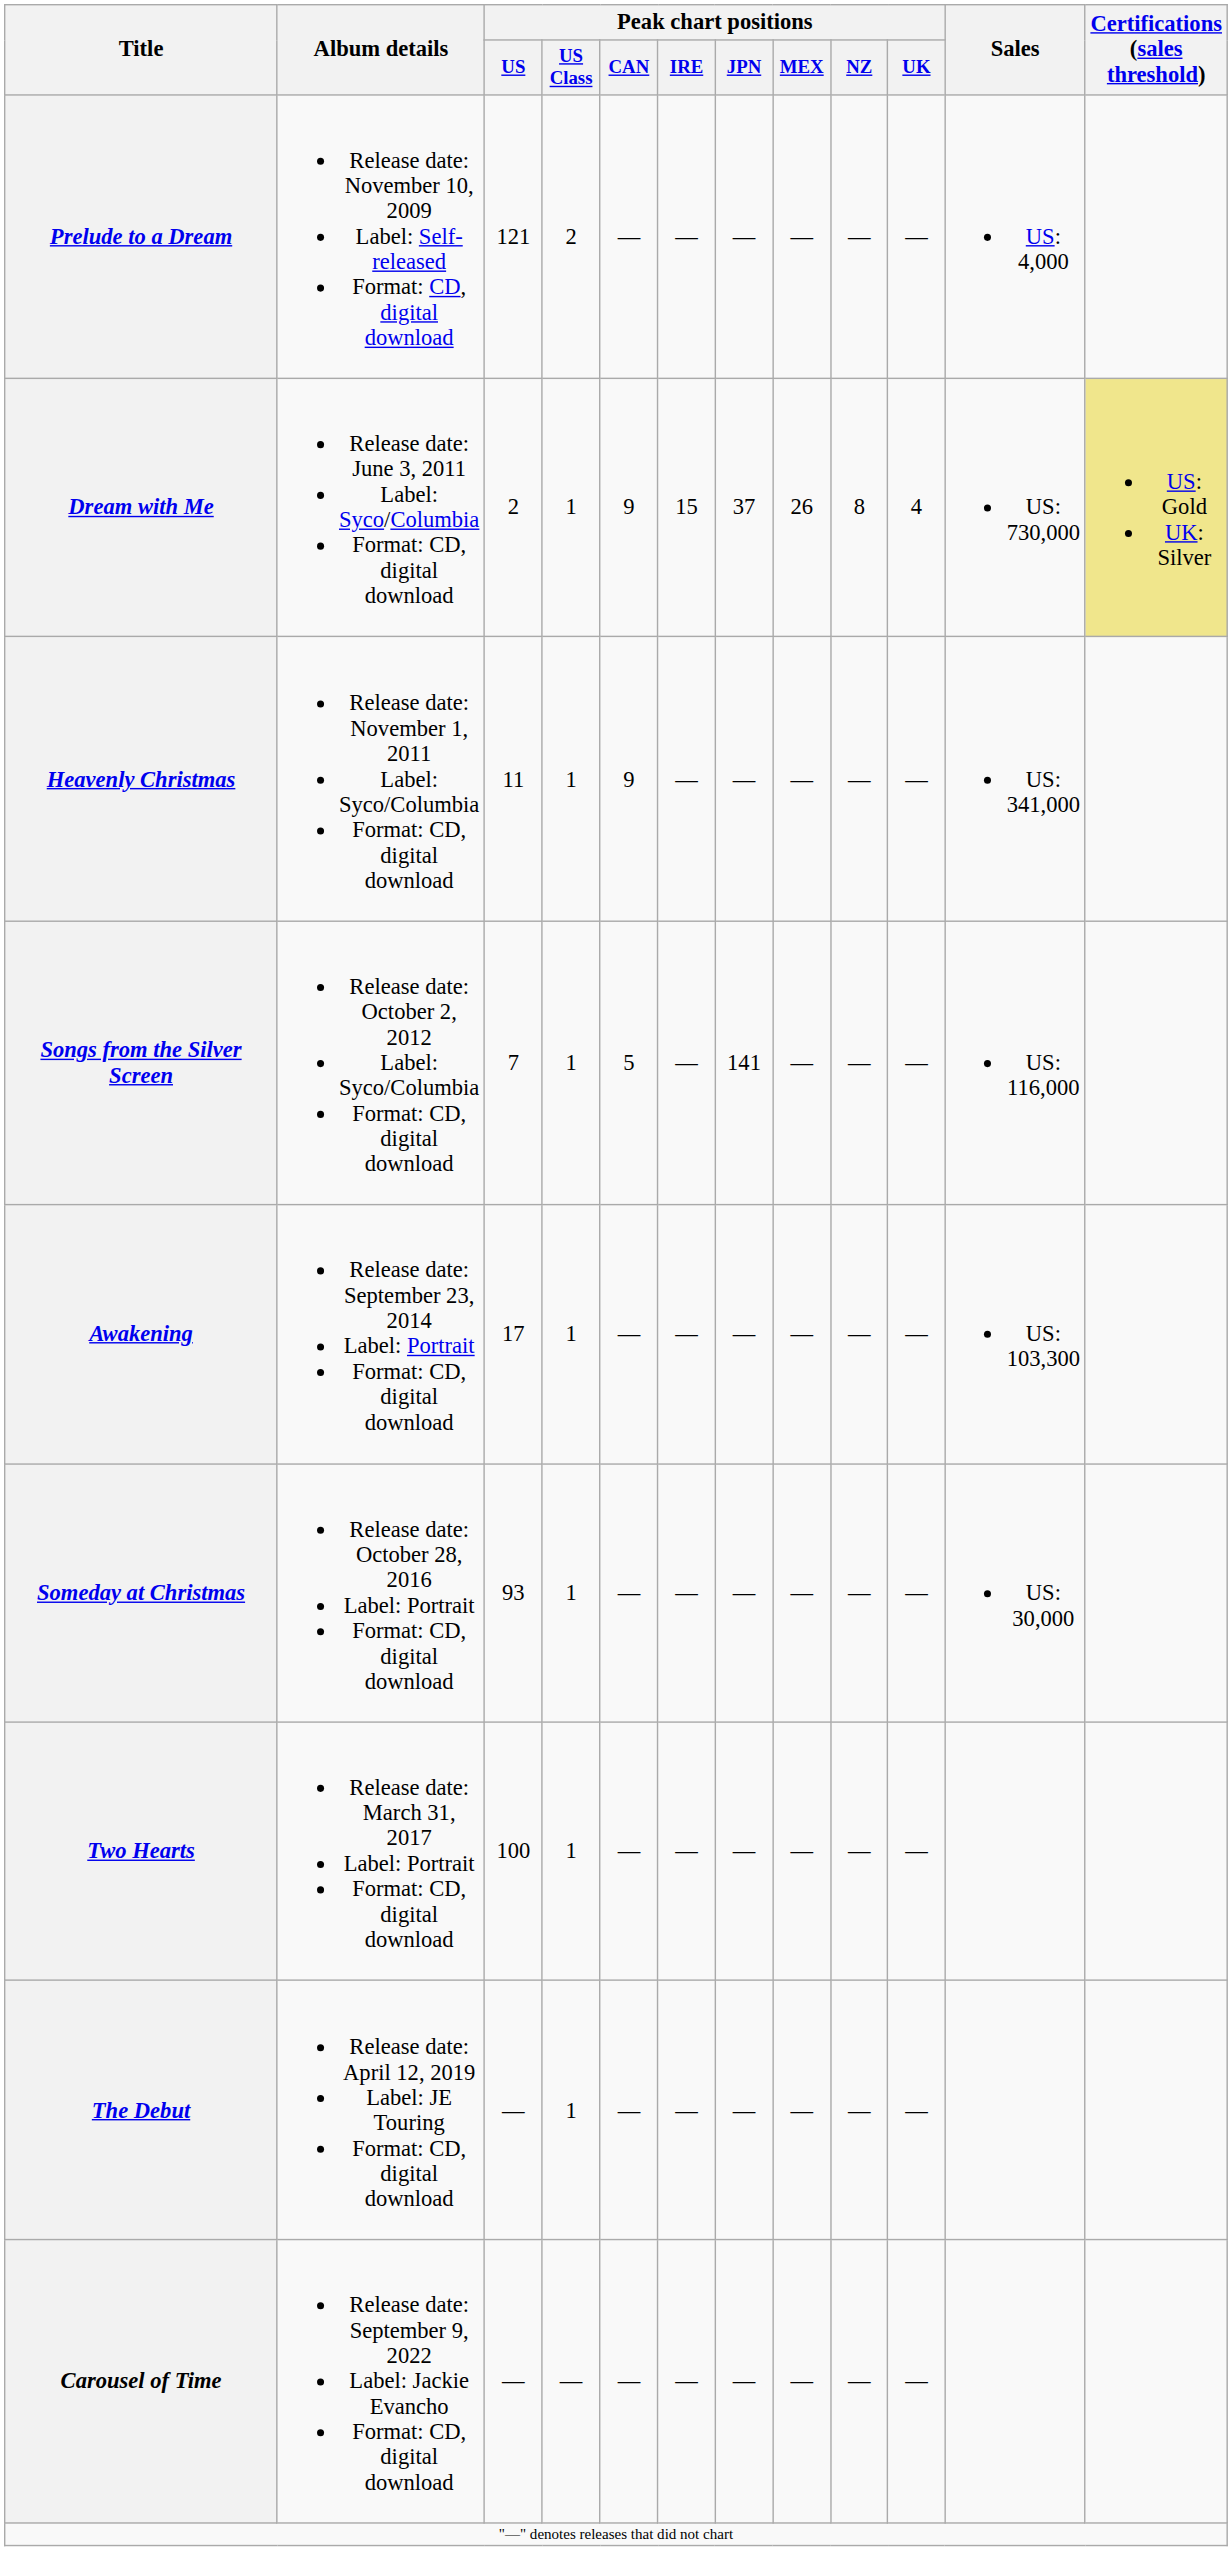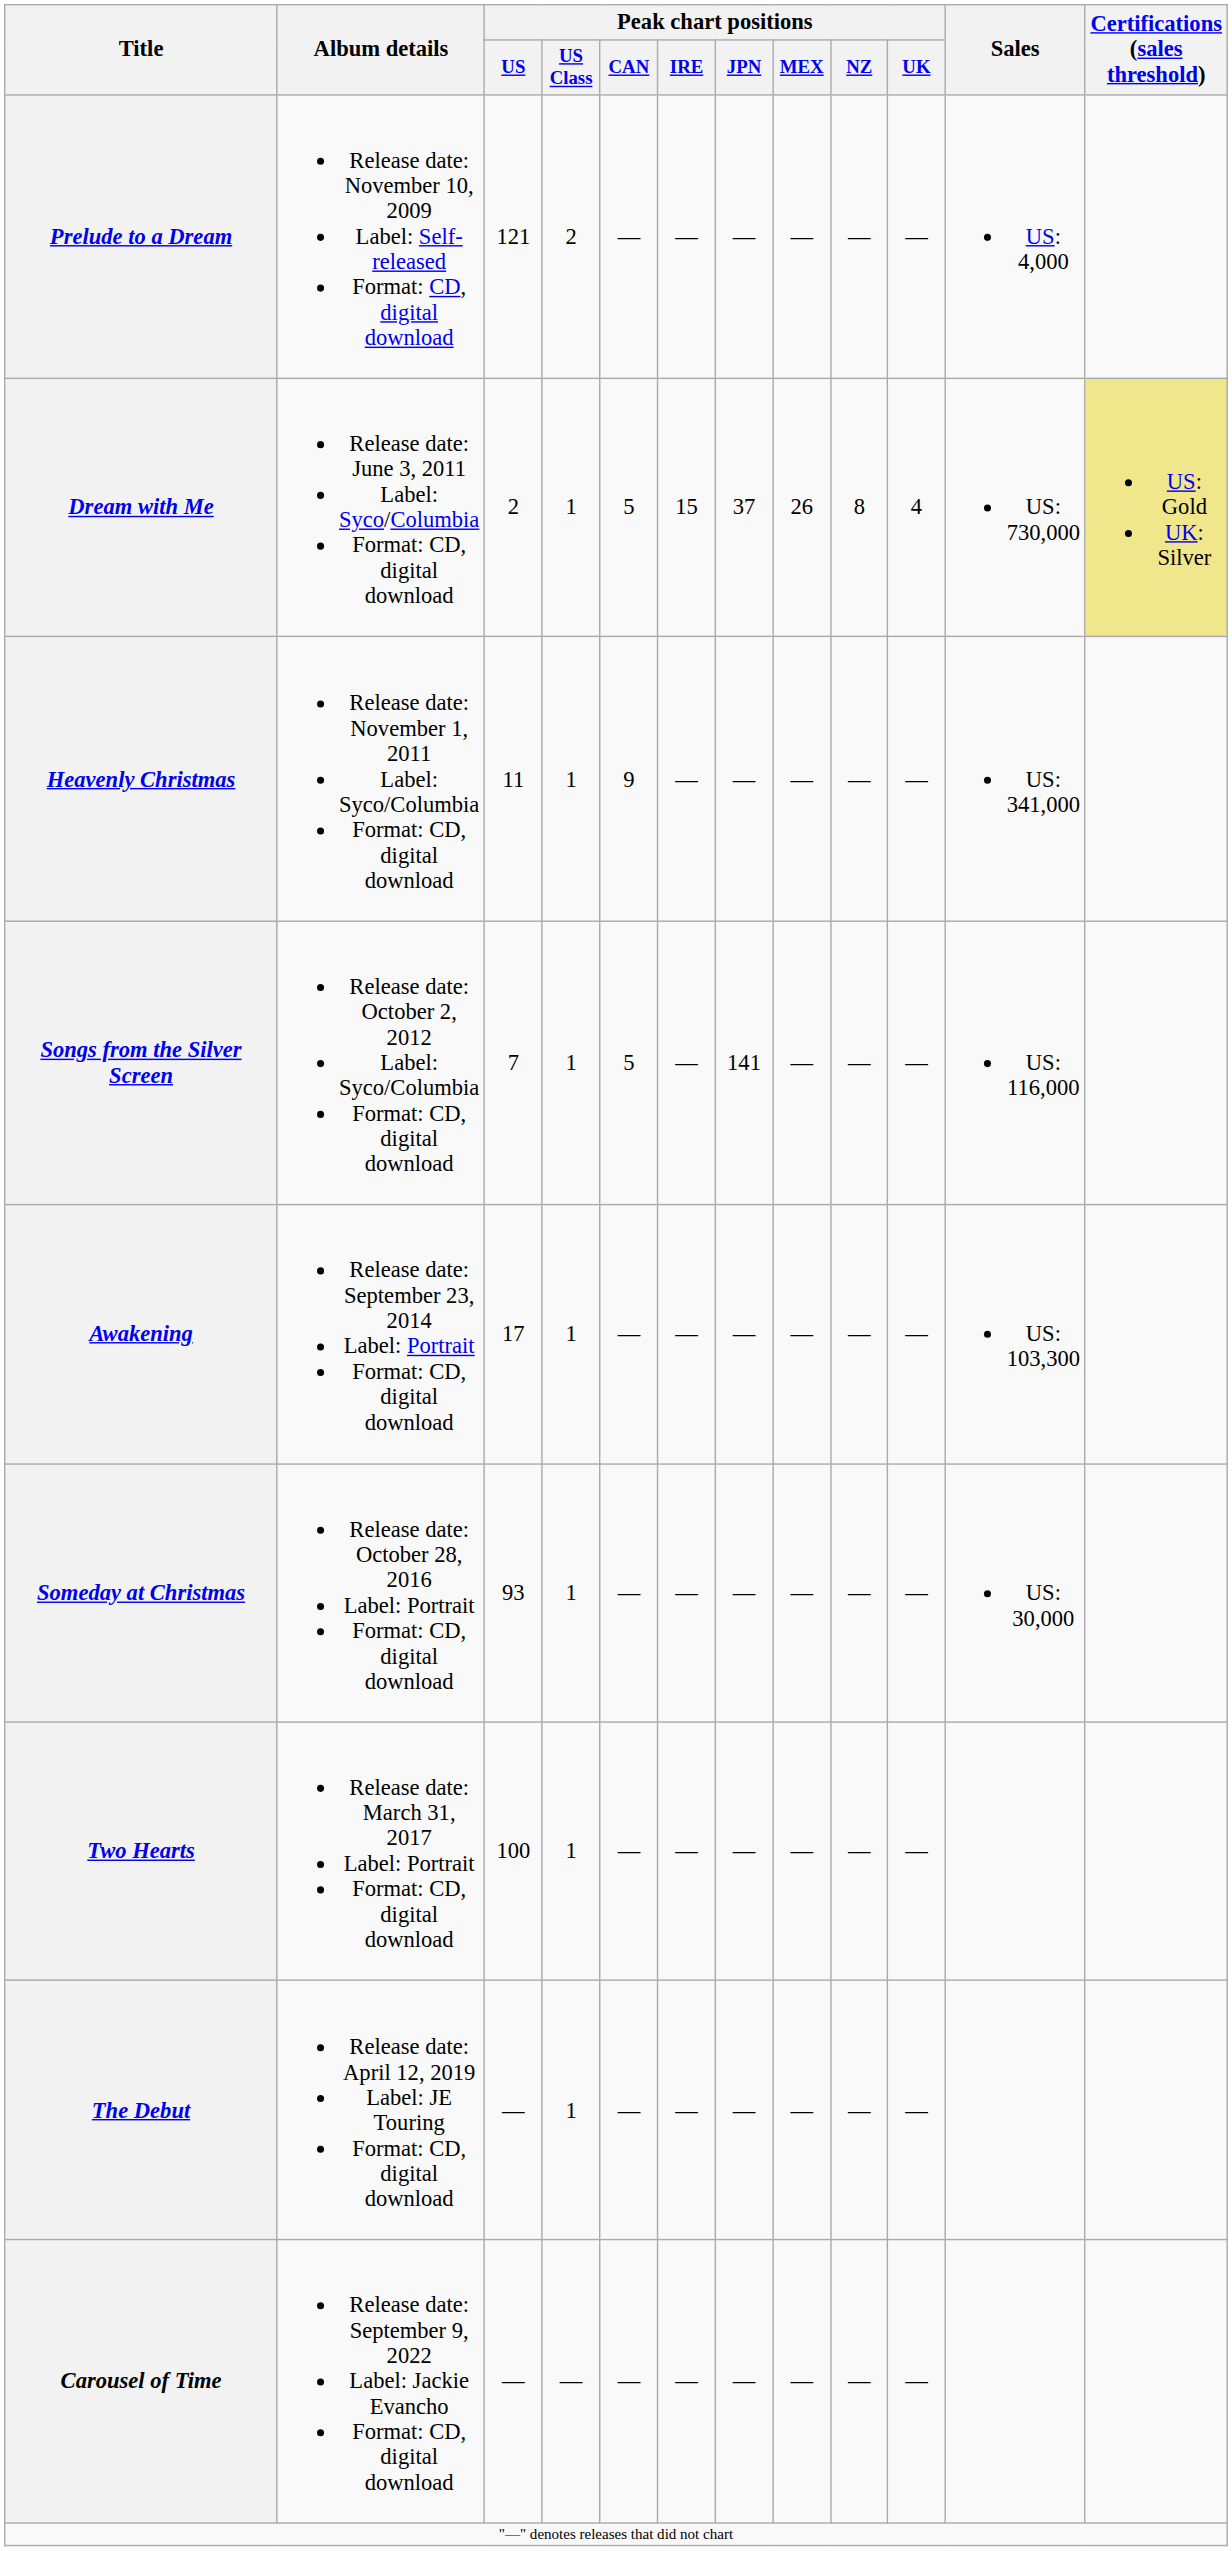 <table class="wikitable plainrowheaders" style="text-align:center;">
 <tr>
 <th rowspan="2" style="width:12em;">Title</th>
 <th rowspan="2" style="width:18m;">Album details</th>
 <th colspan="8">Peak chart positions</th>
 <th rowspan="2">Sales</th>
 <th rowspan="2"><a href='#'>Certifications</a><br>(<a href='#'>sales threshold</a>)</th>
 </tr>
 <tr style="font-size:smaller;">
 <th width="35"><a href='#'>US</a><br></th>
 <th width="35"><a href='#'>US<br>Class</a><br></th>
 <th width="35"><a href='#'>CAN</a><br></th>
 <th width="35"><a href='#'>IRE</a><br></th>
 <th width="35"><a href='#'>JPN</a><br></th>
 <th width="35"><a href='#'>MEX</a><br></th>
 <th width="35"><a href='#'>NZ</a><br></th>
 <th width="35"><a href='#'>UK</a></th>
 </tr>
 <tr>
 <th scope="row"><em><a href='#'>Prelude to a Dream</a></em></th>
 <td><br><ul><li>Release date: November 10, 2009</li><li>Label: <a href='#'>Self-released</a></li><li>Format: <a href='#'>CD</a>, <a href='#'>digital download</a></li></ul></td>
 <td>121</td>
 <td>2</td>
 <td>—</td>
 <td>—</td>
 <td>—</td>
 <td>—</td>
 <td>—</td>
 <td>—</td>
 <td><br><ul><li><a href='#'>US</a>: 4,000</li></ul></td>
 <td></td>
 </tr>
 <tr>
 <th scope="row"><em><a href='#'>Dream with Me</a></em></th>
 <td><br><ul><li>Release date: June 3, 2011</li><li>Label: <a href='#'>Syco</a>/<a href='#'>Columbia</a></li><li>Format: CD, digital download</li></ul></td>
 <td>2</td>
 <td>1</td>
-<td>9</td>
+<td>5</td>
 <td>15</td>
 <td>37</td>
 <td>26</td>
 <td>8</td>
 <td>4</td>
 <td><br><ul><li>US: 730,000</li></ul></td>
 <td style="background: khaki;"><br><ul><li><a href='#'>US</a>: Gold</li><li><a href='#'>UK</a>: Silver</li></ul></td>
 </tr>
 <tr>
 <th scope="row"><em><a href='#'>Heavenly Christmas</a></em></th>
 <td><br><ul><li>Release date: November 1, 2011</li><li>Label: Syco/Columbia</li><li>Format: CD, digital download</li></ul></td>
 <td>11</td>
 <td>1</td>
 <td>9</td>
 <td>—</td>
 <td>—</td>
 <td>—</td>
 <td>—</td>
 <td>—</td>
 <td><br><ul><li>US: 341,000</li></ul></td>
 <td></td>
 </tr>
 <tr>
 <th scope="row"><em><a href='#'>Songs from the Silver Screen</a></em></th>
 <td><br><ul><li>Release date: October 2, 2012</li><li>Label: Syco/Columbia</li><li>Format: CD, digital download</li></ul></td>
 <td>7</td>
 <td>1</td>
 <td>5</td>
 <td>—</td>
 <td>141</td>
 <td>—</td>
 <td>—</td>
 <td>—</td>
 <td><br><ul><li>US: 116,000</li></ul></td>
 <td></td>
 </tr>
 <tr>
 <th scope="row"><em><a href='#'>Awakening</a></em></th>
 <td><br><ul><li>Release date: September 23, 2014</li><li>Label: <a href='#'>Portrait</a></li><li>Format: CD, digital download</li></ul></td>
 <td>17</td>
 <td>1</td>
 <td>—</td>
 <td>—</td>
 <td>—</td>
 <td>—</td>
 <td>—</td>
 <td>—</td>
 <td><br><ul><li>US: 103,300</li></ul></td>
 <td></td>
 </tr>
 <tr>
 <th scope="row"><em><a href='#'>Someday at Christmas</a></em></th>
 <td><br><ul><li>Release date: October 28, 2016</li><li>Label: Portrait</li><li>Format: CD, digital download</li></ul></td>
 <td>93</td>
 <td>1</td>
 <td>—</td>
 <td>—</td>
 <td>—</td>
 <td>—</td>
 <td>—</td>
 <td>—</td>
 <td><br><ul><li>US: 30,000</li></ul></td>
 <td></td>
 </tr>
 <tr>
 <th scope="row"><em><a href='#'>Two Hearts</a></em></th>
 <td><br><ul><li>Release date: March 31, 2017</li><li>Label: Portrait</li><li>Format: CD, digital download</li></ul></td>
 <td>100</td>
 <td>1</td>
 <td>—</td>
 <td>—</td>
 <td>—</td>
 <td>—</td>
 <td>—</td>
 <td>—</td>
 <td></td>
 <td></td>
 </tr>
 <tr>
 <th scope="row"><em><a href='#'>The Debut</a></em></th>
 <td><br><ul><li>Release date: April 12, 2019</li><li>Label: JE Touring</li><li>Format: CD, digital download</li></ul></td>
 <td>—</td>
 <td>1</td>
 <td>—</td>
 <td>—</td>
 <td>—</td>
 <td>—</td>
 <td>—</td>
 <td>—</td>
 <td></td>
 <td></td>
 </tr>
 <tr>
 <th scope="row"><em>Carousel of Time</em></th>
 <td><br><ul><li>Release date: September 9, 2022</li><li>Label: Jackie Evancho</li><li>Format: CD, digital download</li></ul></td>
 <td>—</td>
 <td>—</td>
 <td>—</td>
 <td>—</td>
 <td>—</td>
 <td>—</td>
 <td>—</td>
 <td>—</td>
 <td></td>
 <td></td>
 </tr>
 <tr>
 <td colspan="12" style="font-size:8pt">"—" denotes releases that did not chart</td>
 </tr>
 </table>
